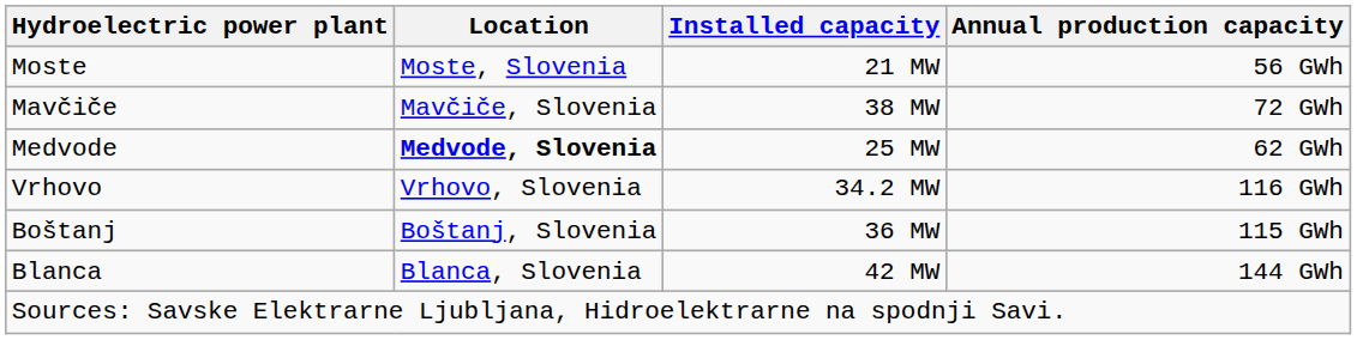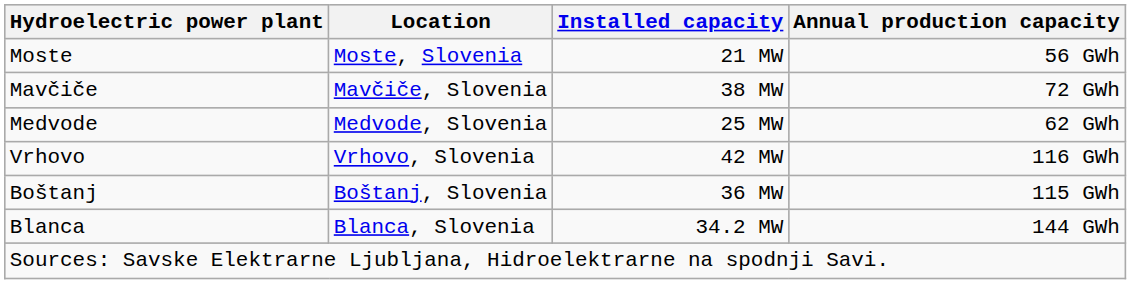 <table class="wikitable">
 <tr>
 <th>Hydroelectric power plant</th>
 <th>Location</th>
 <th><a href='#'>Installed capacity</a></th>
 <th>Annual production capacity</th>
 </tr>
 <tr>
 <td>Moste</td>
 <td><a href='#'>Moste</a>, <a href='#'>Slovenia</a></td>
 <td align=right>21 MW</td>
 <td align=right>56 GWh</td>
 </tr>
 <tr>
 <td>Mavčiče</td>
 <td><a href='#'>Mavčiče</a>, Slovenia</td>
 <td align=right>38 MW</td>
 <td align=right>72 GWh</td>
 </tr>
 <tr>
 <td>Medvode</td>
-<td><strong><a href='#'>Medvode</a>, Slovenia</strong></td>
+<td><a href='#'>Medvode</a>, Slovenia</td>
 <td align=right>25 MW</td>
 <td align=right>62 GWh</td>
 </tr>
 <tr>
 <td>Vrhovo</td>
 <td><a href='#'>Vrhovo</a>, Slovenia</td>
-<td align=right>34.2 MW</td>
+<td align=right>42 MW</td>
 <td align=right>116 GWh</td>
 </tr>
 <tr>
 <td>Boštanj</td>
 <td><a href='#'>Boštanj</a>, Slovenia</td>
 <td align=right>36 MW</td>
 <td align=right>115 GWh</td>
 </tr>
 <tr>
 <td>Blanca</td>
 <td><a href='#'>Blanca</a>, Slovenia</td>
-<td align=right>42 MW</td>
+<td align=right>34.2 MW</td>
 <td align=right>144 GWh</td>
 </tr>
 <tr>
 <td colspan=4>Sources: Savske Elektrarne Ljubljana, Hidroelektrarne na spodnji Savi.</td>
 </tr>
 </table>
